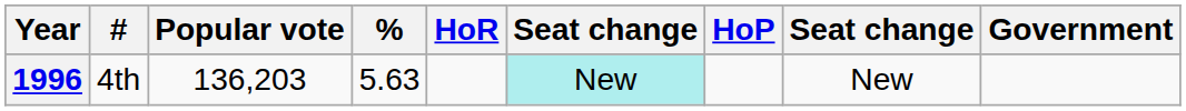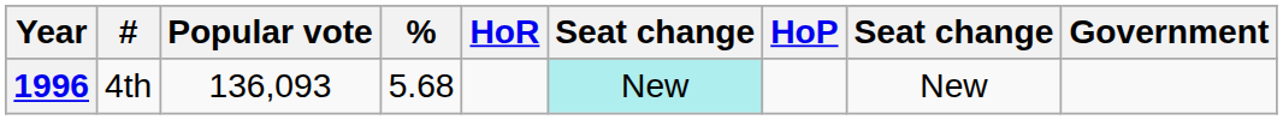 <table class="wikitable" style="text-align:center">
 <tr>
 <th>Year</th>
 <th>#</th>
 <th>Popular vote</th>
 <th>%</th>
 <th><a href='#'>HoR</a></th>
 <th>Seat change</th>
 <th><a href='#'>HoP</a></th>
 <th>Seat change</th>
 <th>Government</th>
 </tr>
 <tr>
 <th><a href='#'>1996</a></th>
 <td>4th</td>
-<td>136,203</td>
-<td>5.63</td>
+<td>136,093</td>
+<td>5.68</td>
 <td></td>
 <td style="background: paleturquoise;">New</td>
 <td></td>
 <td>New</td>
 <td></td>
 </tr>
 </table>
